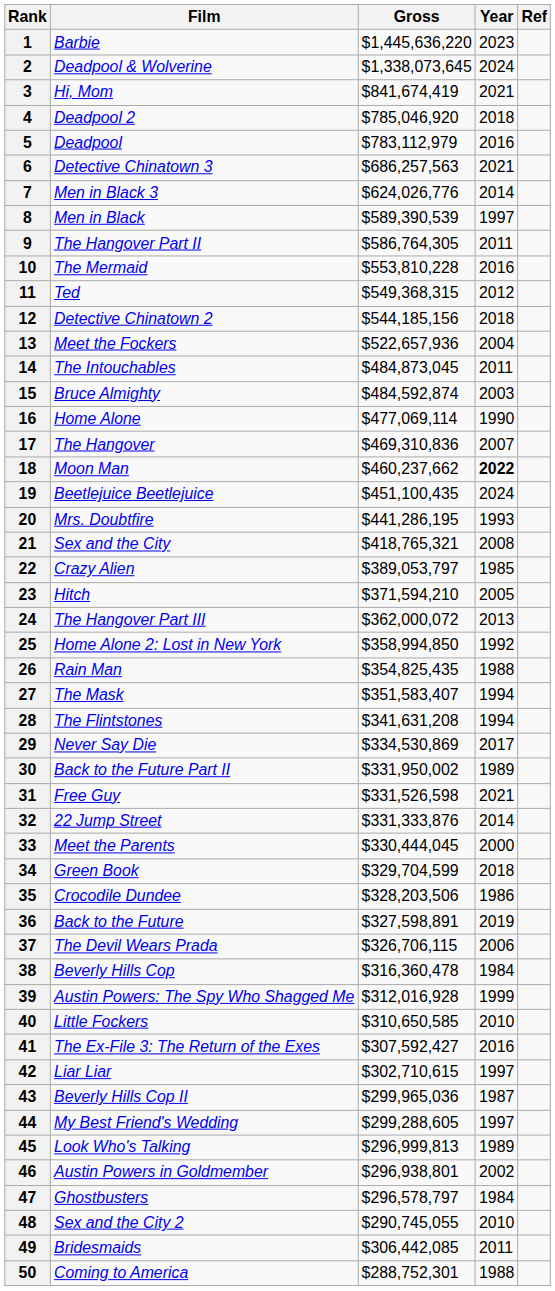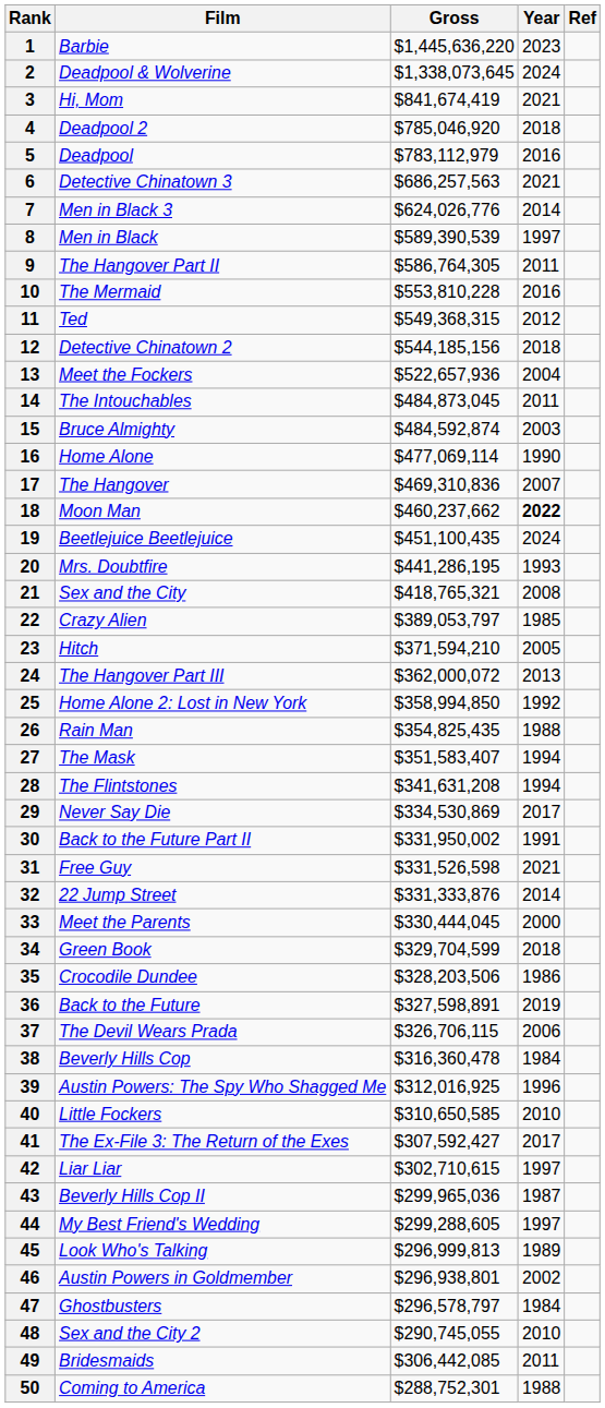 <table class="wikitable sortable" style="margin:auto; text-align:left">
 <tr>
 <th>Rank</th>
 <th>Film</th>
 <th>Gross</th>
 <th>Year</th>
 <th class=unsortable>Ref</th>
 </tr>
 <tr>
 <th>1</th>
 <td><em><a href='#'>Barbie</a></em></td>
 <td>$1,445,636,220</td>
 <td>2023</td>
 <td></td>
 </tr>
 <tr>
 <th>2</th>
 <td><em><a href='#'>Deadpool & Wolverine</a></em></td>
 <td>$1,338,073,645</td>
 <td>2024</td>
 <td></td>
 </tr>
 <tr>
 <th>3</th>
 <td><em><a href='#'>Hi, Mom</a></em></td>
 <td>$841,674,419</td>
 <td>2021</td>
 <td></td>
 </tr>
 <tr>
 <th>4</th>
 <td><em><a href='#'>Deadpool 2</a></em></td>
 <td>$785,046,920</td>
 <td>2018</td>
 <td></td>
 </tr>
 <tr>
 <th>5</th>
 <td><em><a href='#'>Deadpool</a></em></td>
 <td>$783,112,979</td>
 <td>2016</td>
 <td></td>
 </tr>
 <tr>
 <th>6</th>
 <td><em><a href='#'>Detective Chinatown 3</a></em></td>
 <td>$686,257,563</td>
 <td>2021</td>
 <td></td>
 </tr>
 <tr>
 <th>7</th>
 <td><em><a href='#'>Men in Black 3</a></em></td>
 <td>$624,026,776</td>
 <td>2014</td>
 <td></td>
 </tr>
 <tr>
 <th>8</th>
 <td><em><a href='#'>Men in Black</a></em></td>
 <td>$589,390,539</td>
 <td>1997</td>
 <td></td>
 </tr>
 <tr>
 <th>9</th>
 <td><em><a href='#'>The Hangover Part II</a></em></td>
 <td>$586,764,305</td>
 <td>2011</td>
 <td></td>
 </tr>
 <tr>
 <th>10</th>
 <td><em><a href='#'>The Mermaid</a></em></td>
 <td>$553,810,228</td>
 <td>2016</td>
 <td></td>
 </tr>
 <tr>
 <th>11</th>
 <td><em><a href='#'>Ted</a></em></td>
 <td>$549,368,315</td>
 <td>2012</td>
 <td></td>
 </tr>
 <tr>
 <th>12</th>
 <td><em><a href='#'>Detective Chinatown 2</a></em></td>
 <td>$544,185,156</td>
 <td>2018</td>
 <td></td>
 </tr>
 <tr>
 <th>13</th>
 <td><em><a href='#'>Meet the Fockers</a></em></td>
 <td>$522,657,936</td>
 <td>2004</td>
 <td></td>
 </tr>
 <tr>
 <th>14</th>
 <td><em><a href='#'>The Intouchables</a></em></td>
 <td>$484,873,045</td>
 <td>2011</td>
 <td></td>
 </tr>
 <tr>
 <th>15</th>
 <td><em><a href='#'>Bruce Almighty</a></em></td>
 <td>$484,592,874</td>
 <td>2003</td>
 <td></td>
 </tr>
 <tr>
 <th>16</th>
 <td><em><a href='#'>Home Alone</a></em></td>
 <td>$477,069,114</td>
 <td>1990</td>
 <td></td>
 </tr>
 <tr>
 <th>17</th>
 <td><em><a href='#'>The Hangover</a></em></td>
 <td>$469,310,836</td>
 <td>2007</td>
 <td></td>
 </tr>
 <tr>
 <th>18</th>
 <td><em><a href='#'>Moon Man</a></em></td>
 <td>$460,237,662</td>
 <td><strong>2022</strong></td>
 <td></td>
 </tr>
 <tr>
 <th>19</th>
 <td><em><a href='#'>Beetlejuice Beetlejuice</a></em></td>
 <td>$451,100,435</td>
 <td>2024</td>
 <td></td>
 </tr>
 <tr>
 <th>20</th>
 <td><em><a href='#'>Mrs. Doubtfire</a></em></td>
 <td>$441,286,195</td>
 <td>1993</td>
 <td></td>
 </tr>
 <tr>
 <th>21</th>
 <td><em><a href='#'>Sex and the City</a></em></td>
 <td>$418,765,321</td>
 <td>2008</td>
 <td></td>
 </tr>
 <tr>
 <th>22</th>
 <td><em><a href='#'>Crazy Alien</a></em></td>
 <td>$389,053,797</td>
 <td>1985</td>
 <td></td>
 </tr>
 <tr>
 <th>23</th>
 <td><em><a href='#'>Hitch</a></em></td>
 <td>$371,594,210</td>
 <td>2005</td>
 <td></td>
 </tr>
 <tr>
 <th>24</th>
 <td><em><a href='#'>The Hangover Part III</a></em></td>
 <td>$362,000,072</td>
 <td>2013</td>
 <td></td>
 </tr>
 <tr>
 <th>25</th>
 <td><em><a href='#'>Home Alone 2: Lost in New York</a></em></td>
 <td>$358,994,850</td>
 <td>1992</td>
 <td></td>
 </tr>
 <tr>
 <th>26</th>
 <td><em><a href='#'>Rain Man</a></em></td>
 <td>$354,825,435</td>
 <td>1988</td>
 <td></td>
 </tr>
 <tr>
 <th>27</th>
 <td><em><a href='#'>The Mask</a></em></td>
 <td>$351,583,407</td>
 <td>1994</td>
 <td></td>
 </tr>
 <tr>
 <th>28</th>
 <td><em><a href='#'>The Flintstones</a></em></td>
 <td>$341,631,208</td>
 <td>1994</td>
 <td></td>
 </tr>
 <tr>
 <th>29</th>
 <td><em><a href='#'>Never Say Die</a></em></td>
 <td>$334,530,869</td>
 <td>2017</td>
 <td></td>
 </tr>
 <tr>
 <th>30</th>
 <td><em><a href='#'>Back to the Future Part II</a></em></td>
 <td>$331,950,002</td>
-<td>1989</td>
+<td>1991</td>
 <td></td>
 </tr>
 <tr>
 <th>31</th>
 <td><em><a href='#'>Free Guy</a></em></td>
 <td>$331,526,598</td>
 <td>2021</td>
 <td></td>
 </tr>
 <tr>
 <th>32</th>
 <td><em><a href='#'>22 Jump Street</a></em></td>
 <td>$331,333,876</td>
 <td>2014</td>
 <td></td>
 </tr>
 <tr>
 <th>33</th>
 <td><em><a href='#'>Meet the Parents</a></em></td>
 <td>$330,444,045</td>
 <td>2000</td>
 <td></td>
 </tr>
 <tr>
 <th>34</th>
 <td><em><a href='#'>Green Book</a></em></td>
 <td>$329,704,599</td>
 <td>2018</td>
 <td></td>
 </tr>
 <tr>
 <th>35</th>
 <td><em><a href='#'>Crocodile Dundee</a></em></td>
 <td>$328,203,506</td>
 <td>1986</td>
 <td></td>
 </tr>
 <tr>
 <th>36</th>
 <td><em><a href='#'>Back to the Future</a></em></td>
 <td>$327,598,891</td>
 <td>2019</td>
 <td></td>
 </tr>
 <tr>
 <th>37</th>
 <td><em><a href='#'>The Devil Wears Prada</a></em></td>
 <td>$326,706,115</td>
 <td>2006</td>
 <td></td>
 </tr>
 <tr>
 <th>38</th>
 <td><em><a href='#'>Beverly Hills Cop</a></em></td>
 <td>$316,360,478</td>
 <td>1984</td>
 <td></td>
 </tr>
 <tr>
 <th>39</th>
 <td><em><a href='#'>Austin Powers: The Spy Who Shagged Me</a></em></td>
-<td>$312,016,928</td>
-<td>1999</td>
+<td>$312,016,925</td>
+<td>1996</td>
 <td></td>
 </tr>
 <tr>
 <th>40</th>
 <td><em><a href='#'>Little Fockers</a></em></td>
 <td>$310,650,585</td>
 <td>2010</td>
 <td></td>
 </tr>
 <tr>
 <th>41</th>
 <td><em><a href='#'>The Ex-File 3: The Return of the Exes</a></em></td>
 <td>$307,592,427</td>
-<td>2016</td>
+<td>2017</td>
 <td></td>
 </tr>
 <tr>
 <th>42</th>
 <td><em><a href='#'>Liar Liar</a></em></td>
 <td>$302,710,615</td>
 <td>1997</td>
 <td></td>
 </tr>
 <tr>
 <th>43</th>
 <td><em><a href='#'>Beverly Hills Cop II</a></em></td>
 <td>$299,965,036</td>
 <td>1987</td>
 <td></td>
 </tr>
 <tr>
 <th>44</th>
 <td><em><a href='#'>My Best Friend's Wedding</a></em></td>
 <td>$299,288,605</td>
 <td>1997</td>
 <td></td>
 </tr>
 <tr>
 <th>45</th>
 <td><em><a href='#'>Look Who's Talking</a></em></td>
 <td>$296,999,813</td>
 <td>1989</td>
 <td></td>
 </tr>
 <tr>
 <th>46</th>
 <td><em><a href='#'>Austin Powers in Goldmember</a></em></td>
 <td>$296,938,801</td>
 <td>2002</td>
 <td></td>
 </tr>
 <tr>
 <th>47</th>
 <td><em><a href='#'>Ghostbusters</a></em></td>
 <td>$296,578,797</td>
 <td>1984</td>
 <td></td>
 </tr>
 <tr>
 <th>48</th>
 <td><em><a href='#'>Sex and the City 2</a></em></td>
 <td>$290,745,055</td>
 <td>2010</td>
 <td></td>
 </tr>
 <tr>
 <th>49</th>
 <td><em><a href='#'>Bridesmaids</a></em></td>
 <td>$306,442,085</td>
 <td>2011</td>
 <td></td>
 </tr>
 <tr>
 <th>50</th>
 <td><em><a href='#'>Coming to America</a></em></td>
 <td>$288,752,301</td>
 <td>1988</td>
 <td></td>
 </tr>
 </table>
